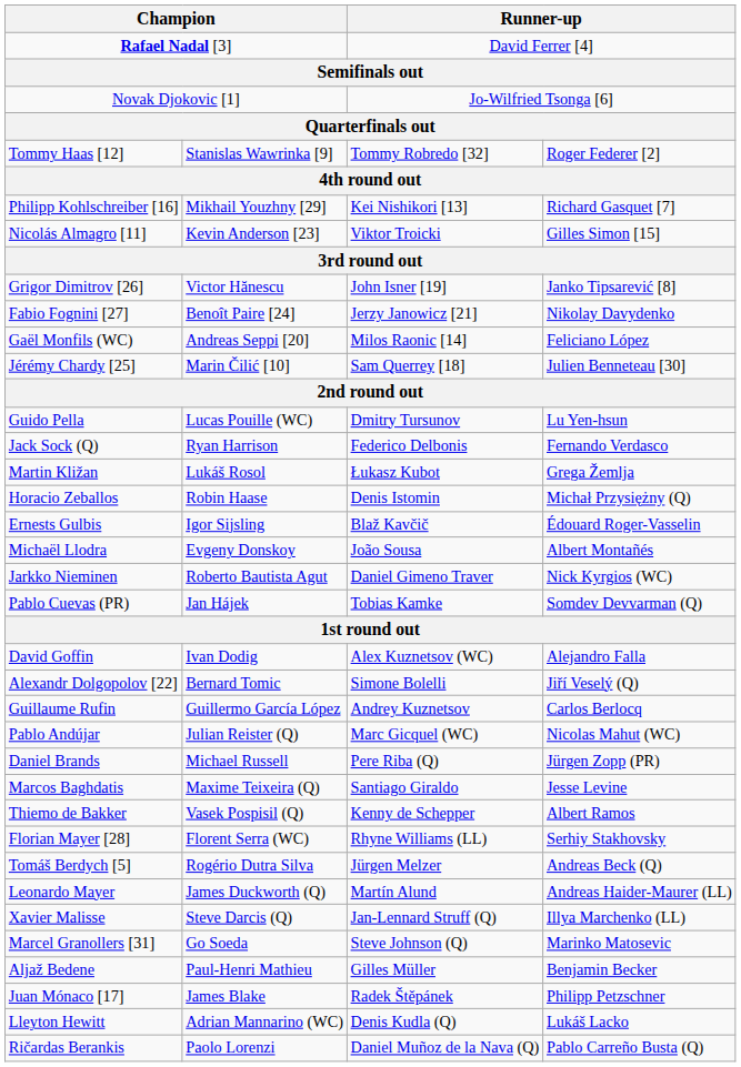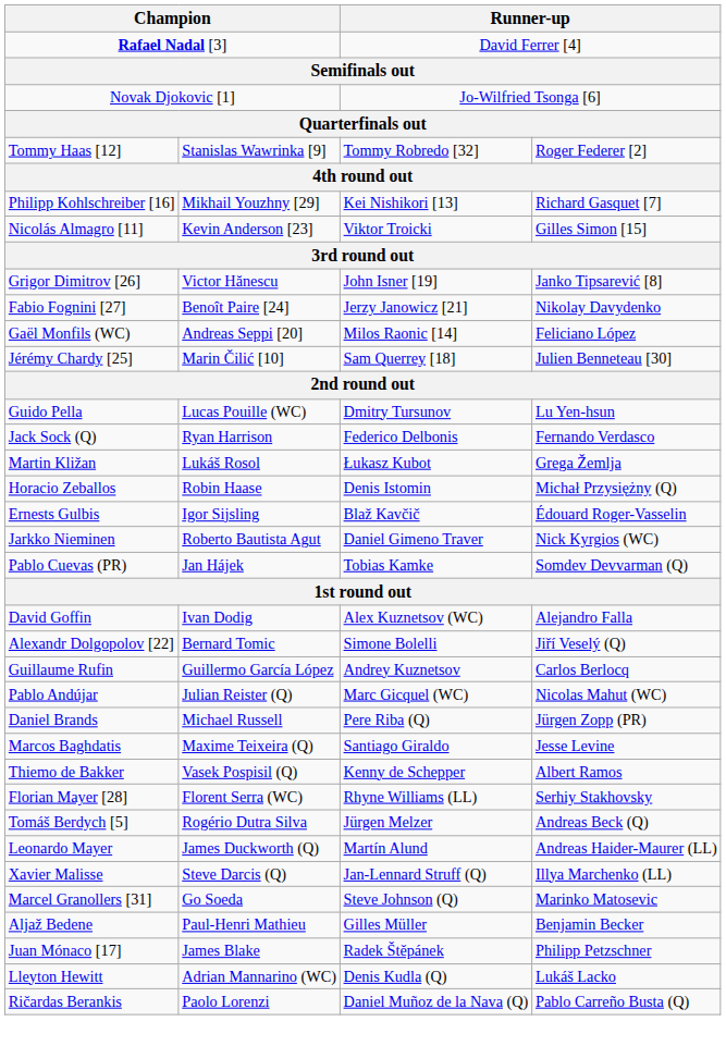 <table class="wikitable collapsible collapsed" style="font-size:90%">
 <tr style="font-size:110%">
 <th colspan="2"><strong>Champion</strong></th>
 <th colspan="2">Runner-up</th>
 </tr>
 <tr style="text-align:center;">
 <td colspan="2"><strong> <a href='#'>Rafael Nadal</a></strong> [3]</td>
 <td colspan="2"> <a href='#'>David Ferrer</a> [4]</td>
 </tr>
 <tr style="font-size:110%">
 <th colspan="4">Semifinals out</th>
 </tr>
 <tr style="text-align:center;">
 <td colspan="2"> <a href='#'>Novak Djokovic</a> [1]</td>
 <td colspan="2"> <a href='#'>Jo-Wilfried Tsonga</a> [6]</td>
 </tr>
 <tr style="font-size:110%">
 <th colspan="4">Quarterfinals out</th>
 </tr>
 <tr>
 <td> <a href='#'>Tommy Haas</a> [12]</td>
 <td> <a href='#'>Stanislas Wawrinka</a> [9]</td>
 <td> <a href='#'>Tommy Robredo</a> [32]</td>
 <td> <a href='#'>Roger Federer</a> [2]</td>
 </tr>
 <tr style="font-size:110%">
 <th colspan="4">4th round out</th>
 </tr>
 <tr>
 <td> <a href='#'>Philipp Kohlschreiber</a> [16]</td>
 <td> <a href='#'>Mikhail Youzhny</a> [29]</td>
 <td> <a href='#'>Kei Nishikori</a> [13]</td>
 <td> <a href='#'>Richard Gasquet</a> [7]</td>
 </tr>
 <tr>
 <td> <a href='#'>Nicolás Almagro</a> [11]</td>
 <td> <a href='#'>Kevin Anderson</a> [23]</td>
 <td> <a href='#'>Viktor Troicki</a></td>
 <td> <a href='#'>Gilles Simon</a> [15]</td>
 </tr>
 <tr style="font-size:110%">
 <th colspan="4">3rd round out</th>
 </tr>
 <tr>
 <td> <a href='#'>Grigor Dimitrov</a> [26]</td>
 <td> <a href='#'>Victor Hănescu</a></td>
 <td> <a href='#'>John Isner</a> [19]</td>
 <td> <a href='#'>Janko Tipsarević</a> [8]</td>
 </tr>
 <tr>
 <td> <a href='#'>Fabio Fognini</a> [27]</td>
 <td> <a href='#'>Benoît Paire</a> [24]</td>
 <td> <a href='#'>Jerzy Janowicz</a> [21]</td>
 <td> <a href='#'>Nikolay Davydenko</a></td>
 </tr>
 <tr>
 <td> <a href='#'>Gaël Monfils</a> (WC)</td>
 <td> <a href='#'>Andreas Seppi</a> [20]</td>
 <td> <a href='#'>Milos Raonic</a> [14]</td>
 <td> <a href='#'>Feliciano López</a></td>
 </tr>
 <tr>
 <td> <a href='#'>Jérémy Chardy</a> [25]</td>
 <td> <a href='#'>Marin Čilić</a> [10]</td>
 <td> <a href='#'>Sam Querrey</a> [18]</td>
 <td> <a href='#'>Julien Benneteau</a> [30]</td>
 </tr>
 <tr style="font-size:110%">
 <th colspan="4">2nd round out</th>
 </tr>
 <tr>
 <td> <a href='#'>Guido Pella</a></td>
 <td> <a href='#'>Lucas Pouille</a> (WC)</td>
 <td> <a href='#'>Dmitry Tursunov</a></td>
 <td> <a href='#'>Lu Yen-hsun</a></td>
 </tr>
 <tr>
 <td> <a href='#'>Jack Sock</a> (Q)</td>
 <td> <a href='#'>Ryan Harrison</a></td>
 <td> <a href='#'>Federico Delbonis</a></td>
 <td> <a href='#'>Fernando Verdasco</a></td>
 </tr>
 <tr>
 <td> <a href='#'>Martin Kližan</a></td>
 <td> <a href='#'>Lukáš Rosol</a></td>
 <td> <a href='#'>Łukasz Kubot</a></td>
 <td> <a href='#'>Grega Žemlja</a></td>
 </tr>
 <tr>
 <td> <a href='#'>Horacio Zeballos</a></td>
 <td> <a href='#'>Robin Haase</a></td>
 <td> <a href='#'>Denis Istomin</a></td>
 <td> <a href='#'>Michał Przysiężny</a> (Q)</td>
 </tr>
 <tr>
 <td> <a href='#'>Ernests Gulbis</a></td>
 <td> <a href='#'>Igor Sijsling</a></td>
 <td> <a href='#'>Blaž Kavčič</a></td>
 <td> <a href='#'>Édouard Roger-Vasselin</a></td>
-</tr>
-<tr>
-<td> <a href='#'>Michaël Llodra</a></td>
-<td> <a href='#'>Evgeny Donskoy</a></td>
-<td> <a href='#'>João Sousa</a></td>
-<td> <a href='#'>Albert Montañés</a></td>
 </tr>
 <tr>
 <td> <a href='#'>Jarkko Nieminen</a></td>
 <td> <a href='#'>Roberto Bautista Agut</a></td>
 <td> <a href='#'>Daniel Gimeno Traver</a></td>
 <td> <a href='#'>Nick Kyrgios</a> (WC)</td>
 </tr>
 <tr>
 <td> <a href='#'>Pablo Cuevas</a> (PR)</td>
 <td> <a href='#'>Jan Hájek</a></td>
 <td> <a href='#'>Tobias Kamke</a></td>
 <td> <a href='#'>Somdev Devvarman</a> (Q)</td>
 </tr>
 <tr style="font-size:110%">
 <th colspan="4">1st round out</th>
 </tr>
 <tr>
 <td> <a href='#'>David Goffin</a></td>
 <td> <a href='#'>Ivan Dodig</a></td>
 <td> <a href='#'>Alex Kuznetsov</a> (WC)</td>
 <td> <a href='#'>Alejandro Falla</a></td>
 </tr>
 <tr>
 <td> <a href='#'>Alexandr Dolgopolov</a> [22]</td>
 <td> <a href='#'>Bernard Tomic</a></td>
 <td> <a href='#'>Simone Bolelli</a></td>
 <td> <a href='#'>Jiří Veselý</a> (Q)</td>
 </tr>
 <tr>
 <td> <a href='#'>Guillaume Rufin</a></td>
 <td> <a href='#'>Guillermo García López</a></td>
 <td> <a href='#'>Andrey Kuznetsov</a></td>
 <td> <a href='#'>Carlos Berlocq</a></td>
 </tr>
 <tr>
 <td> <a href='#'>Pablo Andújar</a></td>
 <td> <a href='#'>Julian Reister</a> (Q)</td>
 <td> <a href='#'>Marc Gicquel</a> (WC)</td>
 <td> <a href='#'>Nicolas Mahut</a> (WC)</td>
 </tr>
 <tr>
 <td> <a href='#'>Daniel Brands</a></td>
 <td> <a href='#'>Michael Russell</a></td>
 <td> <a href='#'>Pere Riba</a> (Q)</td>
 <td> <a href='#'>Jürgen Zopp</a> (PR)</td>
 </tr>
 <tr>
 <td> <a href='#'>Marcos Baghdatis</a></td>
 <td> <a href='#'>Maxime Teixeira</a> (Q)</td>
 <td> <a href='#'>Santiago Giraldo</a></td>
 <td> <a href='#'>Jesse Levine</a></td>
 </tr>
 <tr>
 <td> <a href='#'>Thiemo de Bakker</a></td>
 <td> <a href='#'>Vasek Pospisil</a> (Q)</td>
 <td> <a href='#'>Kenny de Schepper</a></td>
 <td> <a href='#'>Albert Ramos</a></td>
 </tr>
 <tr>
 <td> <a href='#'>Florian Mayer</a> [28]</td>
 <td> <a href='#'>Florent Serra</a> (WC)</td>
 <td> <a href='#'>Rhyne Williams</a> (LL)</td>
 <td> <a href='#'>Serhiy Stakhovsky</a></td>
 </tr>
 <tr>
 <td> <a href='#'>Tomáš Berdych</a> [5]</td>
 <td> <a href='#'>Rogério Dutra Silva</a></td>
 <td> <a href='#'>Jürgen Melzer</a></td>
 <td> <a href='#'>Andreas Beck</a> (Q)</td>
 </tr>
 <tr>
 <td> <a href='#'>Leonardo Mayer</a></td>
 <td> <a href='#'>James Duckworth</a> (Q)</td>
 <td> <a href='#'>Martín Alund</a></td>
 <td> <a href='#'>Andreas Haider-Maurer</a> (LL)</td>
 </tr>
 <tr>
 <td> <a href='#'>Xavier Malisse</a></td>
 <td> <a href='#'>Steve Darcis</a> (Q)</td>
 <td> <a href='#'>Jan-Lennard Struff</a> (Q)</td>
 <td> <a href='#'>Illya Marchenko</a> (LL)</td>
 </tr>
 <tr>
 <td> <a href='#'>Marcel Granollers</a> [31]</td>
 <td> <a href='#'>Go Soeda</a></td>
 <td> <a href='#'>Steve Johnson</a> (Q)</td>
 <td> <a href='#'>Marinko Matosevic</a></td>
 </tr>
 <tr>
 <td> <a href='#'>Aljaž Bedene</a></td>
 <td> <a href='#'>Paul-Henri Mathieu</a></td>
 <td> <a href='#'>Gilles Müller</a></td>
 <td> <a href='#'>Benjamin Becker</a></td>
 </tr>
 <tr>
 <td> <a href='#'>Juan Mónaco</a> [17]</td>
 <td> <a href='#'>James Blake</a></td>
 <td> <a href='#'>Radek Štěpánek</a></td>
 <td> <a href='#'>Philipp Petzschner</a></td>
 </tr>
 <tr>
 <td> <a href='#'>Lleyton Hewitt</a></td>
 <td> <a href='#'>Adrian Mannarino</a> (WC)</td>
 <td> <a href='#'>Denis Kudla</a> (Q)</td>
 <td> <a href='#'>Lukáš Lacko</a></td>
 </tr>
 <tr>
 <td> <a href='#'>Ričardas Berankis</a></td>
 <td> <a href='#'>Paolo Lorenzi</a></td>
 <td> <a href='#'>Daniel Muñoz de la Nava</a> (Q)</td>
 <td> <a href='#'>Pablo Carreño Busta</a> (Q)</td>
 </tr>
 </table>
